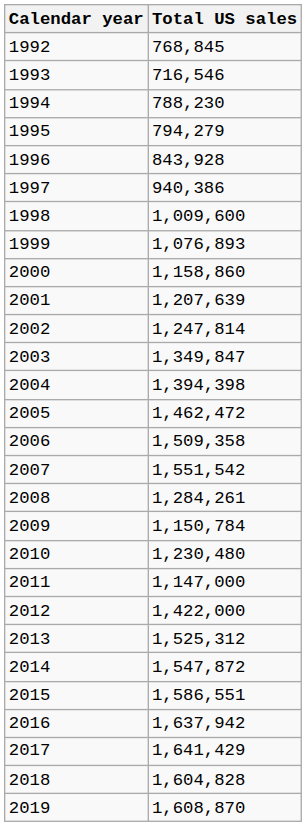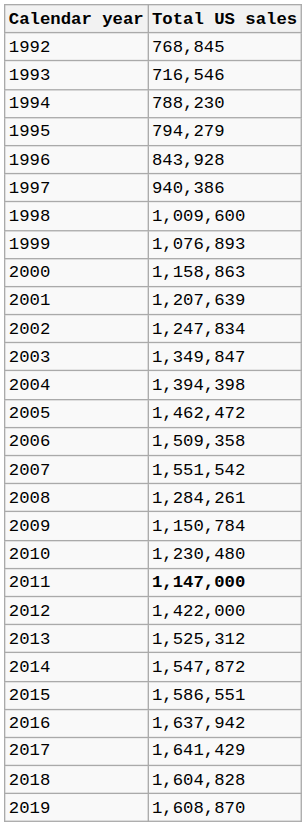 <table class="wikitable">
 <tr>
 <th>Calendar year</th>
 <th>Total US sales</th>
 </tr>
 <tr>
 <td>1992</td>
 <td>768,845</td>
 </tr>
 <tr>
 <td>1993</td>
 <td>716,546</td>
 </tr>
 <tr>
 <td>1994</td>
 <td>788,230</td>
 </tr>
 <tr>
 <td>1995</td>
 <td>794,279</td>
 </tr>
 <tr>
 <td>1996</td>
 <td>843,928</td>
 </tr>
 <tr>
 <td>1997</td>
 <td>940,386</td>
 </tr>
 <tr>
 <td>1998</td>
 <td>1,009,600</td>
 </tr>
 <tr>
 <td>1999</td>
 <td>1,076,893</td>
 </tr>
 <tr>
 <td>2000</td>
-<td>1,158,860</td>
+<td>1,158,863</td>
 </tr>
 <tr>
 <td>2001</td>
 <td>1,207,639</td>
 </tr>
 <tr>
 <td>2002</td>
-<td>1,247,814</td>
+<td>1,247,834</td>
 </tr>
 <tr>
 <td>2003</td>
 <td>1,349,847</td>
 </tr>
 <tr>
 <td>2004</td>
 <td>1,394,398</td>
 </tr>
 <tr>
 <td>2005</td>
 <td>1,462,472</td>
 </tr>
 <tr>
 <td>2006</td>
 <td>1,509,358</td>
 </tr>
 <tr>
 <td>2007</td>
 <td>1,551,542</td>
 </tr>
 <tr>
 <td>2008</td>
 <td>1,284,261</td>
 </tr>
 <tr>
 <td>2009</td>
 <td>1,150,784</td>
 </tr>
 <tr>
 <td>2010</td>
 <td>1,230,480</td>
 </tr>
 <tr>
 <td>2011</td>
-<td>1,147,000</td>
+<td><strong>1,147,000</strong></td>
 </tr>
 <tr>
 <td>2012</td>
 <td>1,422,000</td>
 </tr>
 <tr>
 <td>2013</td>
 <td>1,525,312</td>
 </tr>
 <tr>
 <td>2014</td>
 <td>1,547,872</td>
 </tr>
 <tr>
 <td>2015</td>
 <td>1,586,551</td>
 </tr>
 <tr>
 <td>2016</td>
 <td>1,637,942</td>
 </tr>
 <tr>
 <td>2017</td>
 <td>1,641,429</td>
 </tr>
 <tr>
 <td>2018</td>
 <td>1,604,828</td>
 </tr>
 <tr>
 <td>2019</td>
 <td>1,608,870</td>
 </tr>
 </table>
